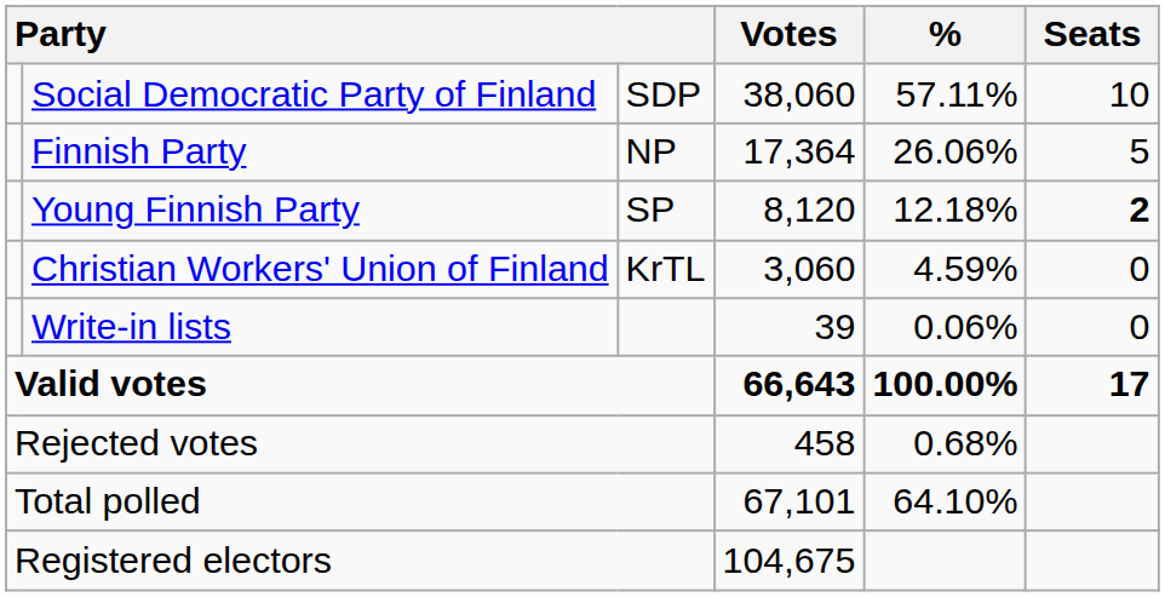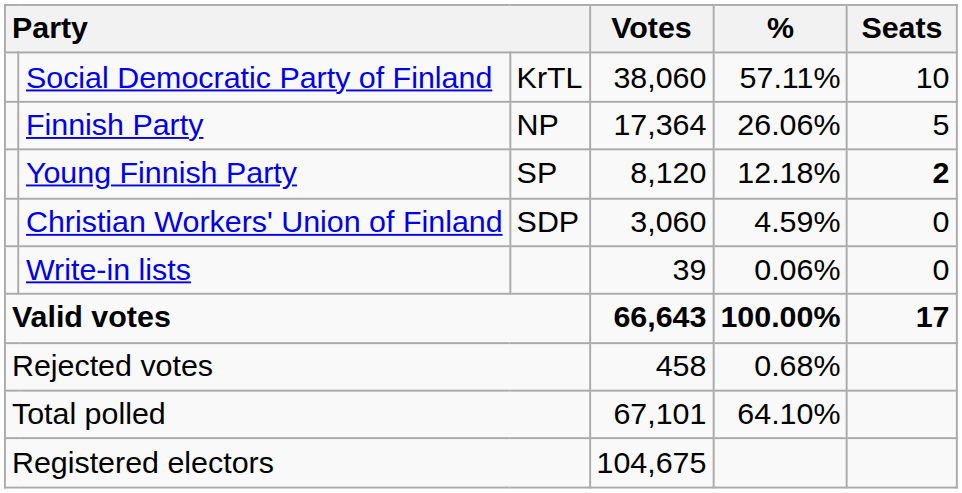 <table class="wikitable" border="1" style="text-align:right;">
 <tr>
 <th style="text-align:left;" colspan=3>Party</th>
 <th align=center width="50">Votes</th>
 <th align=center width="50">%</th>
 <th align=center width="50">Seats</th>
 </tr>
 <tr>
 <td></td>
 <td align=left style="white-space: nowrap;"><a href='#'>Social Democratic Party of Finland</a></td>
-<td align=left>SDP</td>
+<td align=left>KrTL</td>
 <td>38,060</td>
 <td>57.11%</td>
 <td>10</td>
 </tr>
 <tr>
 <td></td>
 <td align=left><a href='#'>Finnish Party</a></td>
 <td align=left>NP</td>
 <td>17,364</td>
 <td>26.06%</td>
 <td>5</td>
 </tr>
 <tr>
 <td></td>
 <td align=left><a href='#'>Young Finnish Party</a></td>
 <td align=left>SP</td>
 <td>8,120</td>
 <td>12.18%</td>
 <td><strong>2</strong></td>
 </tr>
 <tr>
 <td></td>
 <td align=left><a href='#'>Christian Workers' Union of Finland</a></td>
-<td align=left>KrTL</td>
+<td align=left>SDP</td>
 <td>3,060</td>
 <td>4.59%</td>
 <td>0</td>
 </tr>
 <tr>
 <td></td>
 <td align=left><a href='#'>Write-in lists</a></td>
 <td align=left></td>
 <td>39</td>
 <td>0.06%</td>
 <td>0</td>
 </tr>
 <tr style="font-weight:bold">
 <td align=left colspan=3>Valid votes</td>
 <td>66,643</td>
 <td>100.00%</td>
 <td>17</td>
 </tr>
 <tr>
 <td align=left colspan=3>Rejected votes</td>
 <td>458</td>
 <td>0.68%</td>
 <td></td>
 </tr>
 <tr>
 <td align=left colspan=3>Total polled</td>
 <td>67,101</td>
 <td>64.10%</td>
 <td></td>
 </tr>
 <tr>
 <td align=left colspan=3>Registered electors</td>
 <td>104,675</td>
 <td></td>
 <td></td>
 </tr>
 </table>
